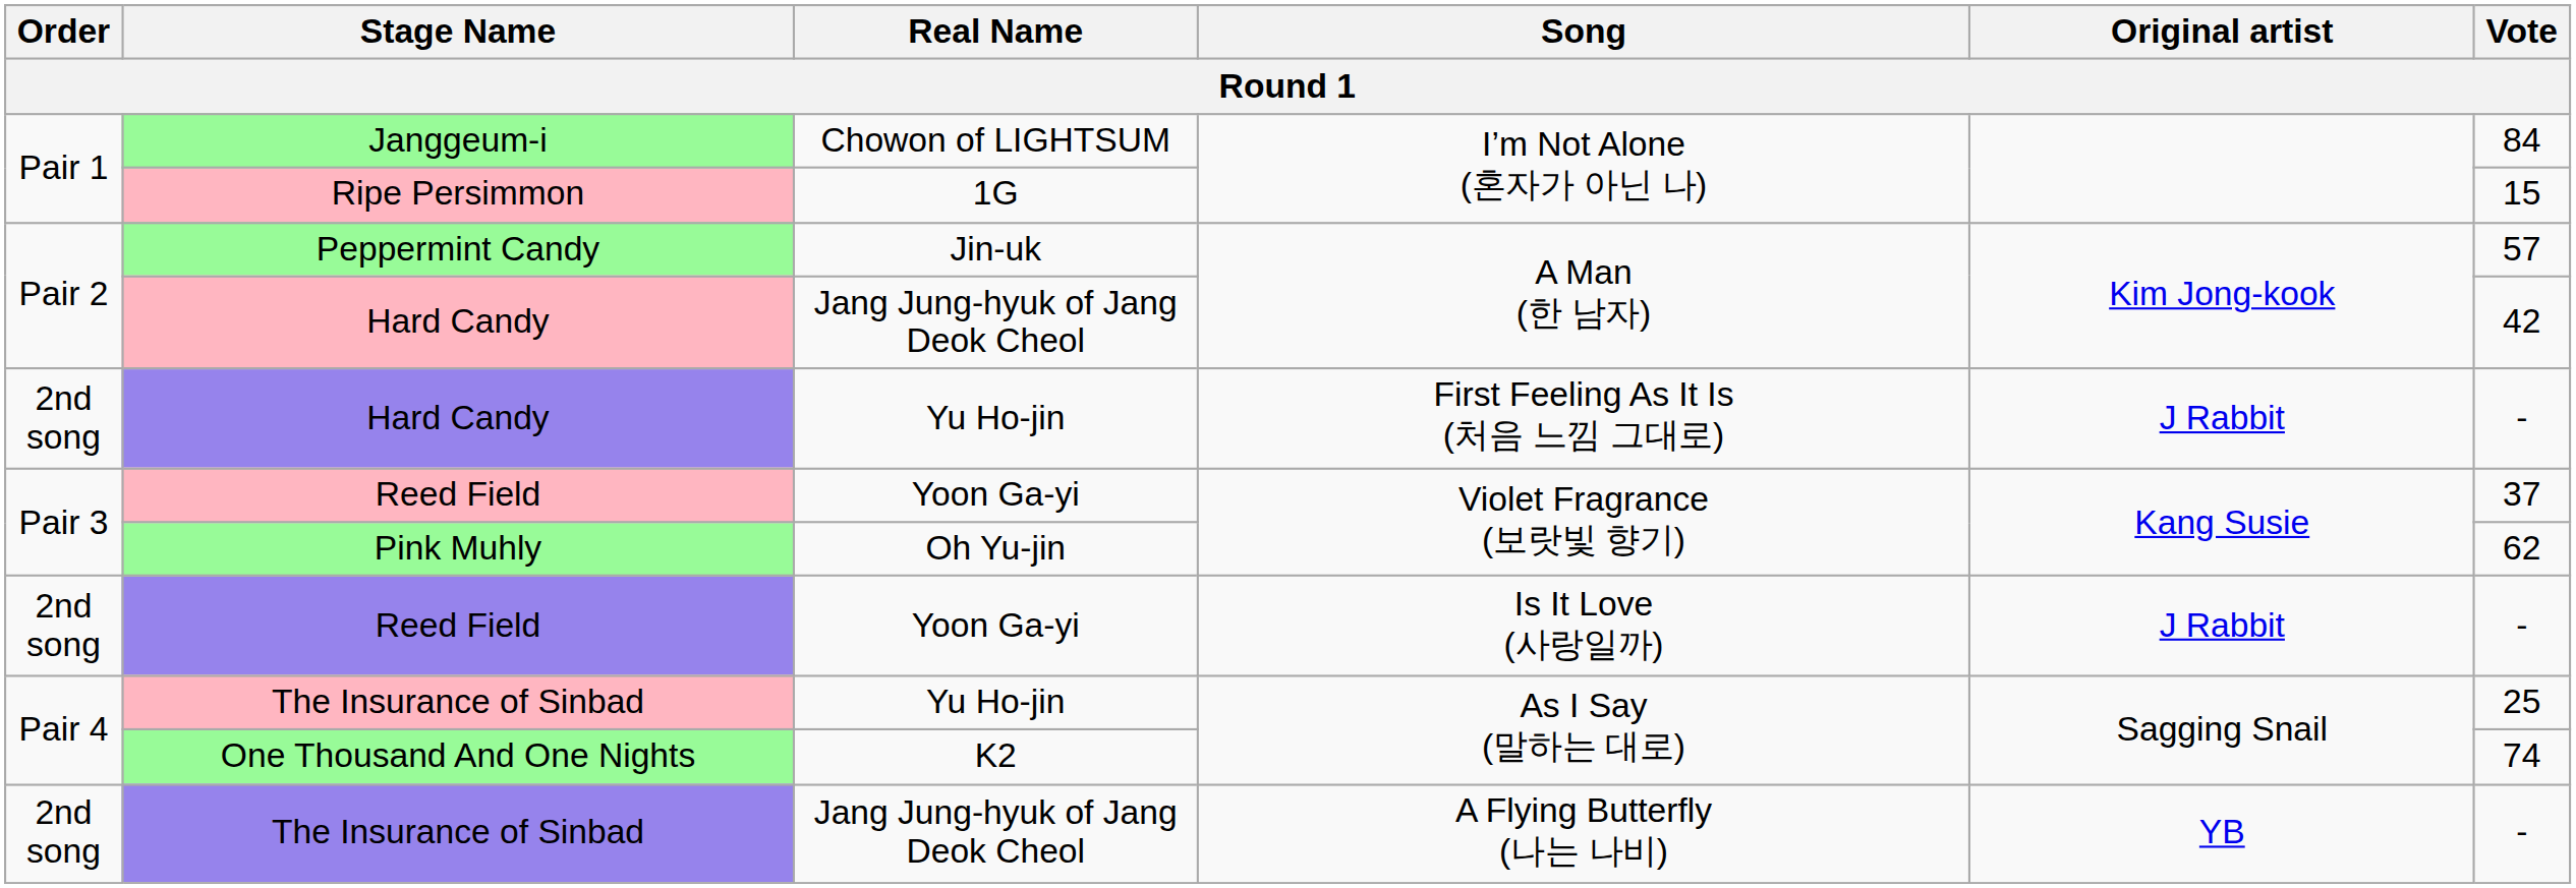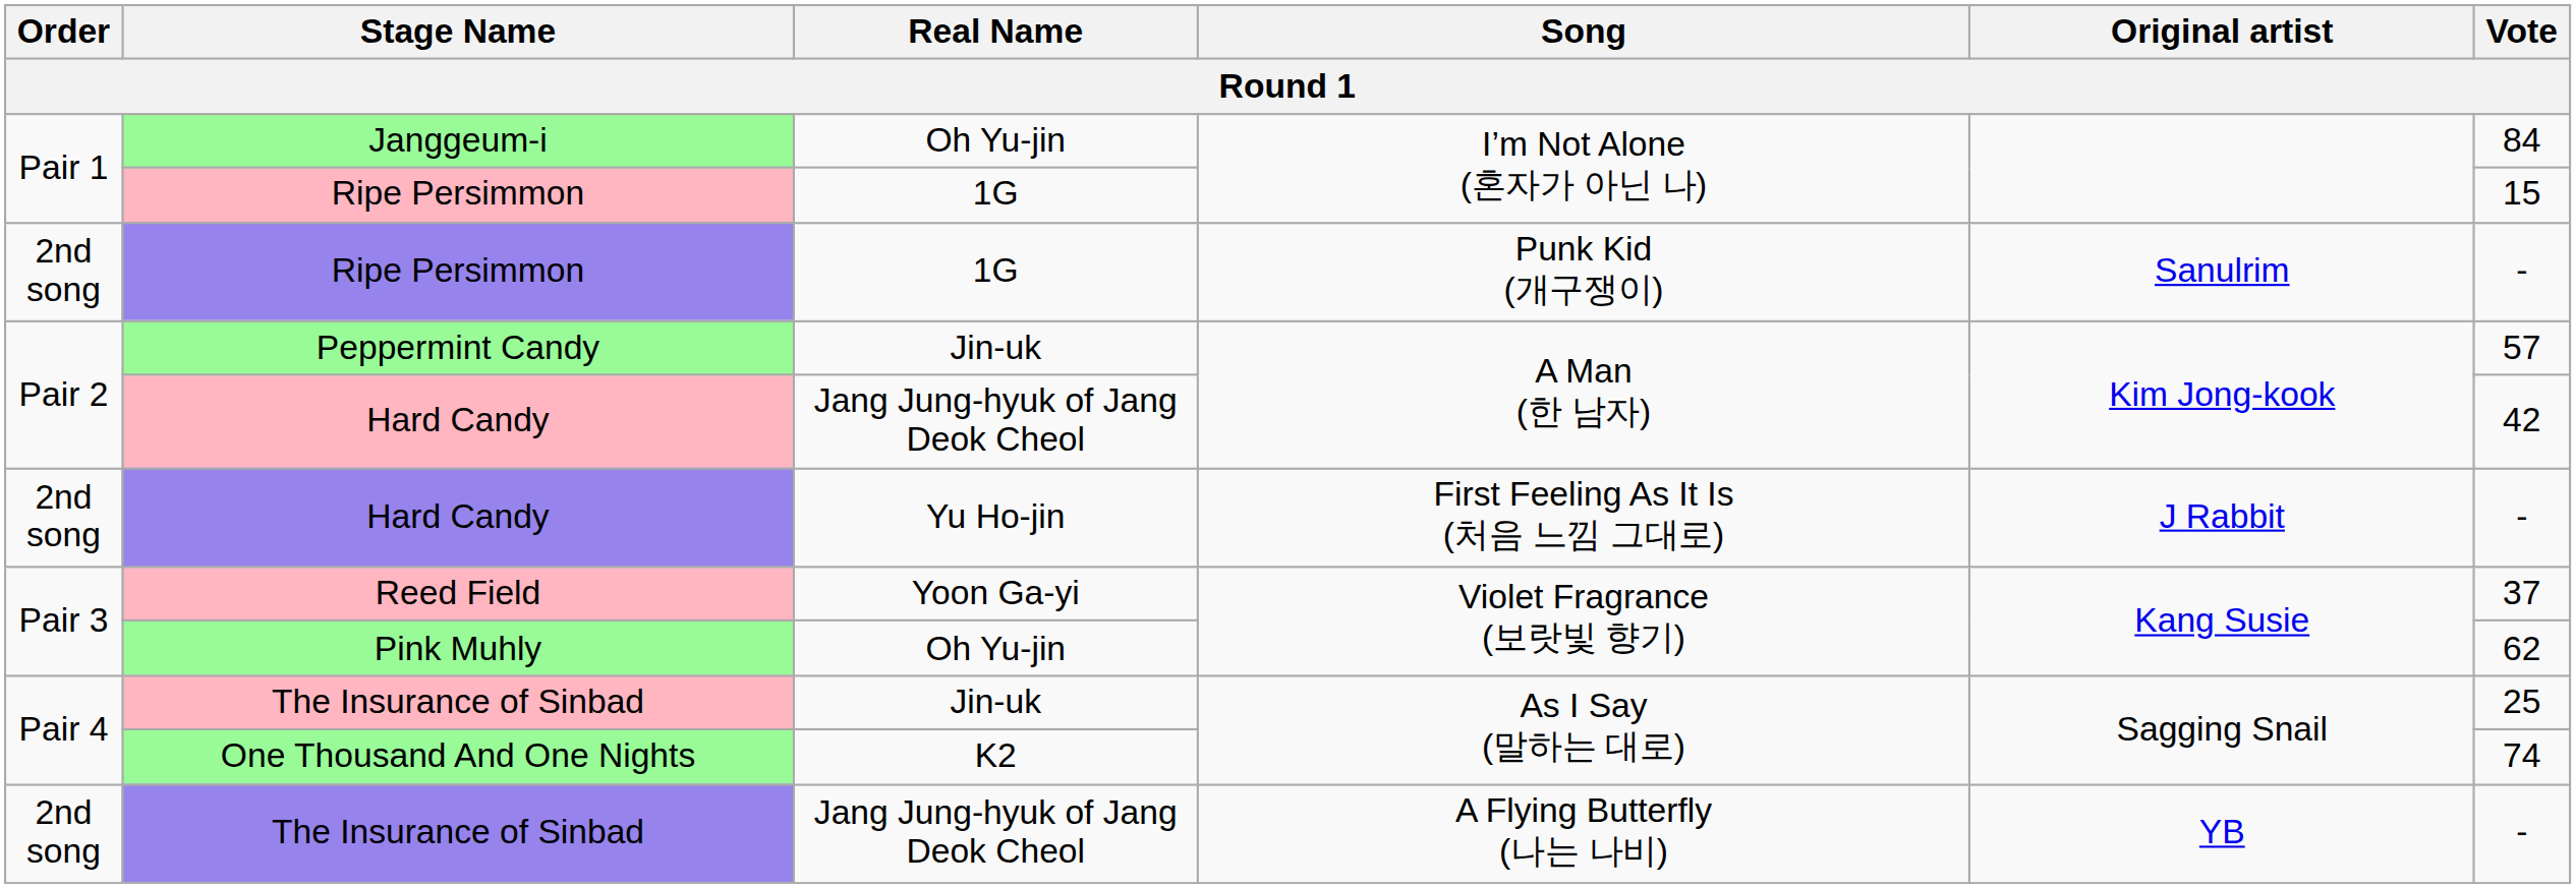 <table class="wikitable" style="text-align:center; width:95%;">
 <tr>
 <th style="width:1%;">Order</th>
 <th style="width:20%;">Stage Name</th>
 <th style="width:12%;">Real Name</th>
 <th style="width:23%;">Song</th>
 <th style="width:15%;">Original artist</th>
 <th style="width:1%;">Vote</th>
 </tr>
 <tr>
 <th colspan=6>Round 1</th>
 </tr>
 <tr>
 <td rowspan=2>Pair 1</td>
 <td bgcolor="palegreen">Janggeum-i</td>
-<td>Chowon of LIGHTSUM</td>
+<td>Oh Yu-jin</td>
 <td rowspan=2>I’m Not Alone<br>(혼자가 아닌 나)</td>
 <td rowspan=2></td>
 <td>84</td>
 </tr>
 <tr>
 <td bgcolor="lightpink">Ripe Persimmon</td>
 <td>1G</td>
 <td>15</td>
+</tr>
+<tr>
+<td>2nd song</td>
+<td bgcolor="#9683EC">Ripe Persimmon</td>
+<td>1G</td>
+<td>Punk Kid<br>(개구쟁이)</td>
+<td><a href='#'>Sanulrim</a></td>
+<td>-</td>
 </tr>
 <tr>
 <td rowspan=2>Pair 2</td>
 <td bgcolor="palegreen">Peppermint Candy</td>
 <td>Jin-uk</td>
 <td rowspan=2>A Man<br>(한 남자)</td>
 <td rowspan=2><a href='#'>Kim Jong-kook</a></td>
 <td>57</td>
 </tr>
 <tr>
 <td bgcolor="lightpink">Hard Candy</td>
 <td>Jang Jung-hyuk of Jang Deok Cheol</td>
 <td>42</td>
 </tr>
 <tr>
 <td>2nd song</td>
 <td bgcolor="#9683EC">Hard Candy</td>
 <td>Yu Ho-jin</td>
 <td>First Feeling As It Is<br>(처음 느낌 그대로)</td>
 <td><a href='#'>J Rabbit</a></td>
 <td>-</td>
 </tr>
 <tr>
 <td rowspan=2>Pair 3</td>
 <td bgcolor="lightpink">Reed Field</td>
 <td>Yoon Ga-yi</td>
 <td rowspan=2>Violet Fragrance<br>(보랏빛 향기)</td>
 <td rowspan=2><a href='#'>Kang Susie</a></td>
 <td>37</td>
 </tr>
 <tr>
 <td bgcolor="palegreen">Pink Muhly</td>
 <td>Oh Yu-jin</td>
 <td>62</td>
 </tr>
 <tr>
-<td>2nd song</td>
-<td bgcolor="#9683EC">Reed Field</td>
-<td>Yoon Ga-yi</td>
-<td>Is It Love<br>(사랑일까)</td>
-<td><a href='#'>J Rabbit</a></td>
-<td>-</td>
-</tr>
-<tr>
 <td rowspan=2>Pair 4</td>
 <td bgcolor="lightpink">The Insurance of Sinbad</td>
-<td>Yu Ho-jin</td>
+<td>Jin-uk</td>
 <td rowspan=2>As I Say<br>(말하는 대로)</td>
 <td rowspan=2>Sagging Snail</td>
 <td>25</td>
 </tr>
 <tr>
 <td bgcolor="palegreen">One Thousand And One Nights</td>
 <td>K2</td>
 <td>74</td>
 </tr>
 <tr>
 <td>2nd song</td>
 <td bgcolor="#9683EC">The Insurance of Sinbad</td>
 <td>Jang Jung-hyuk of Jang Deok Cheol</td>
 <td>A Flying Butterfly<br>(나는 나비)</td>
 <td><a href='#'>YB</a></td>
 <td>-</td>
 </tr>
 </table>
